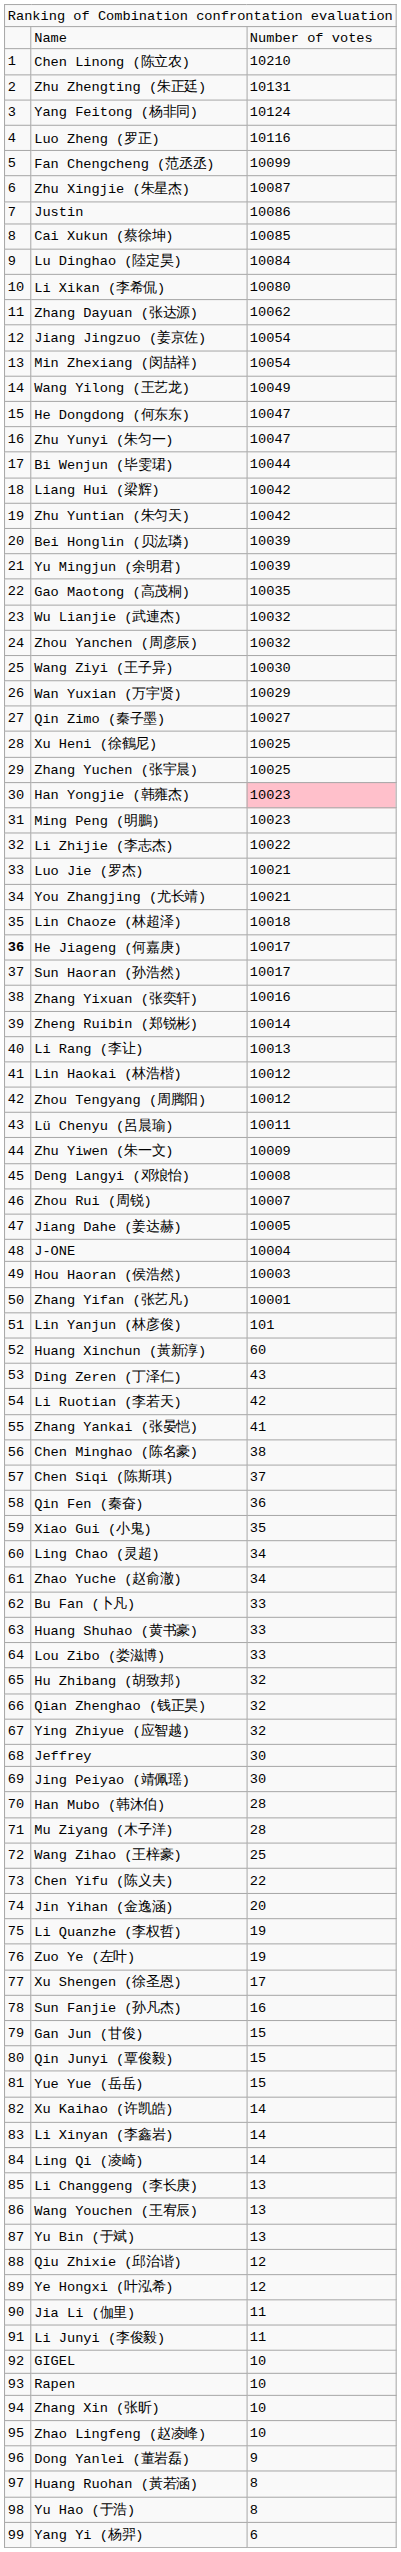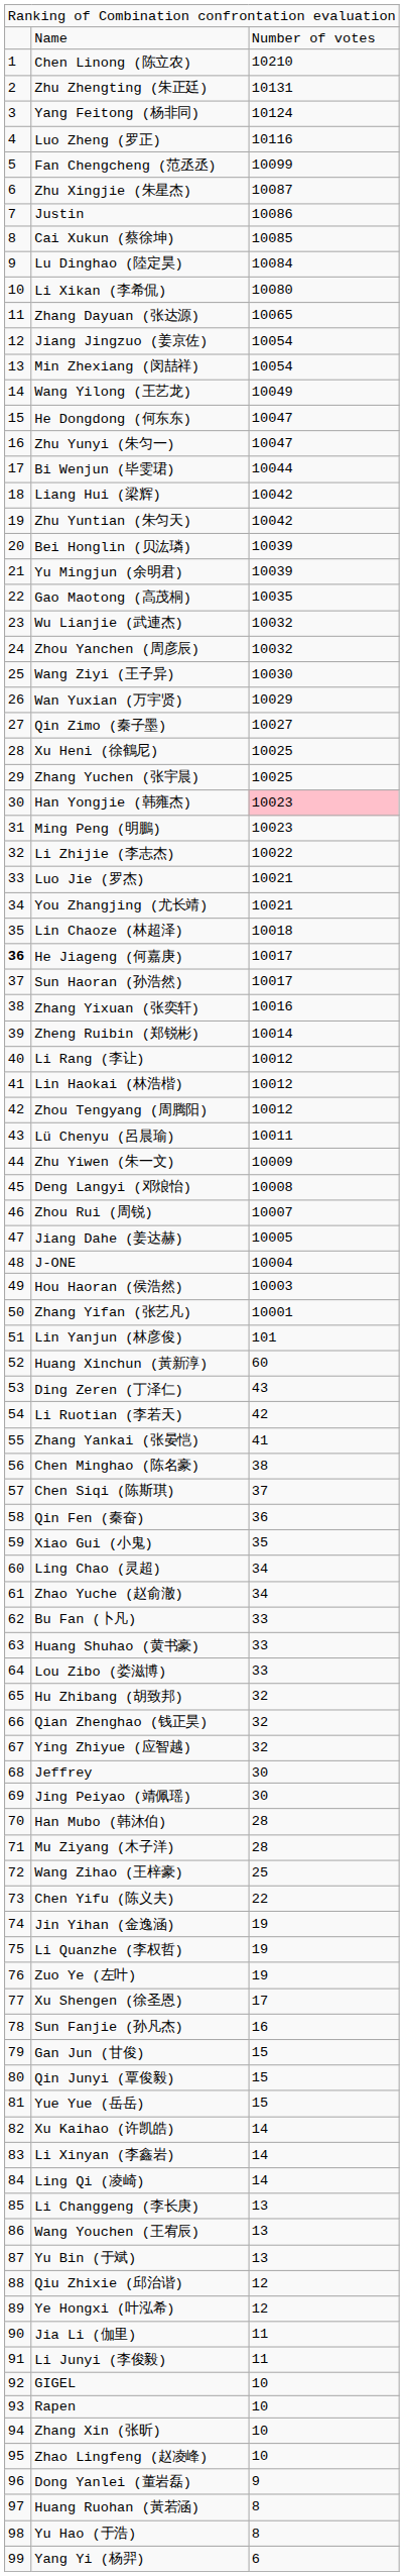 <table class="wikitable mw-collapsible">
 <tr>
 <td colspan="3">Ranking of Combination confrontation evaluation</td>
 </tr>
 <tr>
 <td></td>
 <td>Name</td>
 <td>Number of votes</td>
 </tr>
 <tr>
 <td>1</td>
 <td>Chen Linong (陈立农)</td>
 <td>10210</td>
 </tr>
 <tr>
 <td>2</td>
 <td>Zhu Zhengting (朱正廷)</td>
 <td>10131</td>
 </tr>
 <tr>
 <td>3</td>
 <td>Yang Feitong (杨非同)</td>
 <td>10124</td>
 </tr>
 <tr>
 <td>4</td>
 <td>Luo Zheng (罗正)</td>
 <td>10116</td>
 </tr>
 <tr>
 <td>5</td>
 <td>Fan Chengcheng (范丞丞)</td>
 <td>10099</td>
 </tr>
 <tr>
 <td>6</td>
 <td>Zhu Xingjie (朱星杰)</td>
 <td>10087</td>
 </tr>
 <tr>
 <td>7</td>
 <td>Justin</td>
 <td>10086</td>
 </tr>
 <tr>
 <td>8</td>
 <td>Cai Xukun (蔡徐坤)</td>
 <td>10085</td>
 </tr>
 <tr>
 <td>9</td>
 <td>Lu Dinghao (陸定昊)</td>
 <td>10084</td>
 </tr>
 <tr>
 <td>10</td>
 <td>Li Xikan (李希侃)</td>
 <td>10080</td>
 </tr>
 <tr>
 <td>11</td>
 <td>Zhang Dayuan (张达源)</td>
-<td>10062</td>
+<td>10065</td>
 </tr>
 <tr>
 <td>12</td>
 <td>Jiang Jingzuo (姜京佐)</td>
 <td>10054</td>
 </tr>
 <tr>
 <td>13</td>
 <td>Min Zhexiang (闵喆祥)</td>
 <td>10054</td>
 </tr>
 <tr>
 <td>14</td>
 <td>Wang Yilong (王艺龙)</td>
 <td>10049</td>
 </tr>
 <tr>
 <td>15</td>
 <td>He Dongdong (何东东)</td>
 <td>10047</td>
 </tr>
 <tr>
 <td>16</td>
 <td>Zhu Yunyi (朱匀一)</td>
 <td>10047</td>
 </tr>
 <tr>
 <td>17</td>
 <td>Bi Wenjun (毕雯珺)</td>
 <td>10044</td>
 </tr>
 <tr>
 <td>18</td>
 <td>Liang Hui (梁辉)</td>
 <td>10042</td>
 </tr>
 <tr>
 <td>19</td>
 <td>Zhu Yuntian (朱匀天)</td>
 <td>10042</td>
 </tr>
 <tr>
 <td>20</td>
 <td>Bei Honglin (贝汯璘)</td>
 <td>10039</td>
 </tr>
 <tr>
 <td>21</td>
 <td>Yu Mingjun (余明君)</td>
 <td>10039</td>
 </tr>
 <tr>
 <td>22</td>
 <td>Gao Maotong (高茂桐)</td>
 <td>10035</td>
 </tr>
 <tr>
 <td>23</td>
 <td>Wu Lianjie (武連杰)</td>
 <td>10032</td>
 </tr>
 <tr>
 <td>24</td>
 <td>Zhou Yanchen (周彦辰)</td>
 <td>10032</td>
 </tr>
 <tr>
 <td>25</td>
 <td>Wang Ziyi (王子异)</td>
 <td>10030</td>
 </tr>
 <tr>
 <td>26</td>
 <td>Wan Yuxian (万宇贤)</td>
 <td>10029</td>
 </tr>
 <tr>
 <td>27</td>
 <td>Qin Zimo (秦子墨)</td>
 <td>10027</td>
 </tr>
 <tr>
 <td>28</td>
 <td>Xu Heni (徐鶴尼)</td>
 <td>10025</td>
 </tr>
 <tr>
 <td>29</td>
 <td>Zhang Yuchen (张宇晨)</td>
 <td>10025</td>
 </tr>
 <tr>
 <td>30</td>
 <td>Han Yongjie (韩雍杰)</td>
 <td style="background: pink;">10023</td>
 </tr>
 <tr>
 <td>31</td>
 <td>Ming Peng (明鵬)</td>
 <td>10023</td>
 </tr>
 <tr>
 <td>32</td>
 <td>Li Zhijie (李志杰)</td>
 <td>10022</td>
 </tr>
 <tr>
 <td>33</td>
 <td>Luo Jie (罗杰)</td>
 <td>10021</td>
 </tr>
 <tr>
 <td>34</td>
 <td>You Zhangjing (尤长靖)</td>
 <td>10021</td>
 </tr>
 <tr>
 <td>35</td>
 <td>Lin Chaoze (林超泽)</td>
 <td>10018</td>
 </tr>
 <tr>
 <td><strong>36</strong></td>
 <td>He Jiageng (何嘉庚)</td>
 <td>10017</td>
 </tr>
 <tr>
 <td>37</td>
 <td>Sun Haoran (孙浩然)</td>
 <td>10017</td>
 </tr>
 <tr>
 <td>38</td>
 <td>Zhang Yixuan (张奕轩)</td>
 <td>10016</td>
 </tr>
 <tr>
 <td>39</td>
 <td>Zheng Ruibin (郑锐彬)</td>
 <td>10014</td>
 </tr>
 <tr>
 <td>40</td>
 <td>Li Rang (李让)</td>
-<td>10013</td>
+<td>10012</td>
 </tr>
 <tr>
 <td>41</td>
 <td>Lin Haokai (林浩楷)</td>
 <td>10012</td>
 </tr>
 <tr>
 <td>42</td>
 <td>Zhou Tengyang (周腾阳)</td>
 <td>10012</td>
 </tr>
 <tr>
 <td>43</td>
 <td>Lü Chenyu (呂晨瑜)</td>
 <td>10011</td>
 </tr>
 <tr>
 <td>44</td>
 <td>Zhu Yiwen (朱一文)</td>
 <td>10009</td>
 </tr>
 <tr>
 <td>45</td>
 <td>Deng Langyi (邓烺怡)</td>
 <td>10008</td>
 </tr>
 <tr>
 <td>46</td>
 <td>Zhou Rui (周锐)</td>
 <td>10007</td>
 </tr>
 <tr>
 <td>47</td>
 <td>Jiang Dahe (姜达赫)</td>
 <td>10005</td>
 </tr>
 <tr>
 <td>48</td>
 <td>J-ONE</td>
 <td>10004</td>
 </tr>
 <tr>
 <td>49</td>
 <td>Hou Haoran (侯浩然)</td>
 <td>10003</td>
 </tr>
 <tr>
 <td>50</td>
 <td>Zhang Yifan (张艺凡)</td>
 <td>10001</td>
 </tr>
 <tr>
 <td>51</td>
 <td>Lin Yanjun (林彦俊)</td>
 <td>101</td>
 </tr>
 <tr>
 <td>52</td>
 <td>Huang Xinchun (黃新淳)</td>
 <td>60</td>
 </tr>
 <tr>
 <td>53</td>
 <td>Ding Zeren (丁泽仁)</td>
 <td>43</td>
 </tr>
 <tr>
 <td>54</td>
 <td>Li Ruotian (李若天)</td>
 <td>42</td>
 </tr>
 <tr>
 <td>55</td>
 <td>Zhang Yankai (张晏恺)</td>
 <td>41</td>
 </tr>
 <tr>
 <td>56</td>
 <td>Chen Minghao (陈名豪)</td>
 <td>38</td>
 </tr>
 <tr>
 <td>57</td>
 <td>Chen Siqi (陈斯琪)</td>
 <td>37</td>
 </tr>
 <tr>
 <td>58</td>
 <td>Qin Fen (秦奋)</td>
 <td>36</td>
 </tr>
 <tr>
 <td>59</td>
 <td>Xiao Gui (小鬼)</td>
 <td>35</td>
 </tr>
 <tr>
 <td>60</td>
 <td>Ling Chao (灵超)</td>
 <td>34</td>
 </tr>
 <tr>
 <td>61</td>
 <td>Zhao Yuche (赵俞澈)</td>
 <td>34</td>
 </tr>
 <tr>
 <td>62</td>
 <td>Bu Fan (卜凡)</td>
 <td>33</td>
 </tr>
 <tr>
 <td>63</td>
 <td>Huang Shuhao (黄书豪)</td>
 <td>33</td>
 </tr>
 <tr>
 <td>64</td>
 <td>Lou Zibo (娄滋博)</td>
 <td>33</td>
 </tr>
 <tr>
 <td>65</td>
 <td>Hu Zhibang (胡致邦)</td>
 <td>32</td>
 </tr>
 <tr>
 <td>66</td>
 <td>Qian Zhenghao (钱正昊)</td>
 <td>32</td>
 </tr>
 <tr>
 <td>67</td>
 <td>Ying Zhiyue (应智越)</td>
 <td>32</td>
 </tr>
 <tr>
 <td>68</td>
 <td>Jeffrey</td>
 <td>30</td>
 </tr>
 <tr>
 <td>69</td>
 <td>Jing Peiyao (靖佩瑶)</td>
 <td>30</td>
 </tr>
 <tr>
 <td>70</td>
 <td>Han Mubo (韩沐伯)</td>
 <td>28</td>
 </tr>
 <tr>
 <td>71</td>
 <td>Mu Ziyang (木子洋)</td>
 <td>28</td>
 </tr>
 <tr>
 <td>72</td>
 <td>Wang Zihao (王梓豪)</td>
 <td>25</td>
 </tr>
 <tr>
 <td>73</td>
 <td>Chen Yifu (陈义夫)</td>
 <td>22</td>
 </tr>
 <tr>
 <td>74</td>
 <td>Jin Yihan (金逸涵)</td>
-<td>20</td>
+<td>19</td>
 </tr>
 <tr>
 <td>75</td>
 <td>Li Quanzhe (李权哲)</td>
 <td>19</td>
 </tr>
 <tr>
 <td>76</td>
 <td>Zuo Ye (左叶)</td>
 <td>19</td>
 </tr>
 <tr>
 <td>77</td>
 <td>Xu Shengen (徐圣恩)</td>
 <td>17</td>
 </tr>
 <tr>
 <td>78</td>
 <td>Sun Fanjie (孙凡杰)</td>
 <td>16</td>
 </tr>
 <tr>
 <td>79</td>
 <td>Gan Jun (甘俊)</td>
 <td>15</td>
 </tr>
 <tr>
 <td>80</td>
 <td>Qin Junyi (覃俊毅)</td>
 <td>15</td>
 </tr>
 <tr>
 <td>81</td>
 <td>Yue Yue (岳岳)</td>
 <td>15</td>
 </tr>
 <tr>
 <td>82</td>
 <td>Xu Kaihao (许凯皓)</td>
 <td>14</td>
 </tr>
 <tr>
 <td>83</td>
 <td>Li Xinyan (李鑫岩)</td>
 <td>14</td>
 </tr>
 <tr>
 <td>84</td>
 <td>Ling Qi (凌崎)</td>
 <td>14</td>
 </tr>
 <tr>
 <td>85</td>
 <td>Li Changgeng (李长庚)</td>
 <td>13</td>
 </tr>
 <tr>
 <td>86</td>
 <td>Wang Youchen (王宥辰)</td>
 <td>13</td>
 </tr>
 <tr>
 <td>87</td>
 <td>Yu Bin (于斌)</td>
 <td>13</td>
 </tr>
 <tr>
 <td>88</td>
 <td>Qiu Zhixie (邱治谐)</td>
 <td>12</td>
 </tr>
 <tr>
 <td>89</td>
 <td>Ye Hongxi (叶泓希)</td>
 <td>12</td>
 </tr>
 <tr>
 <td>90</td>
 <td>Jia Li (伽里)</td>
 <td>11</td>
 </tr>
 <tr>
 <td>91</td>
 <td>Li Junyi (李俊毅)</td>
 <td>11</td>
 </tr>
 <tr>
 <td>92</td>
 <td>GIGEL</td>
 <td>10</td>
 </tr>
 <tr>
 <td>93</td>
 <td>Rapen</td>
 <td>10</td>
 </tr>
 <tr>
 <td>94</td>
 <td>Zhang Xin (张昕)</td>
 <td>10</td>
 </tr>
 <tr>
 <td>95</td>
 <td>Zhao Lingfeng (赵凌峰)</td>
 <td>10</td>
 </tr>
 <tr>
 <td>96</td>
 <td>Dong Yanlei (董岩磊)</td>
 <td>9</td>
 </tr>
 <tr>
 <td>97</td>
 <td>Huang Ruohan (黃若涵)</td>
 <td>8</td>
 </tr>
 <tr>
 <td>98</td>
 <td>Yu Hao (于浩)</td>
 <td>8</td>
 </tr>
 <tr>
 <td>99</td>
 <td>Yang Yi (杨羿)</td>
 <td>6</td>
 </tr>
 </table>
